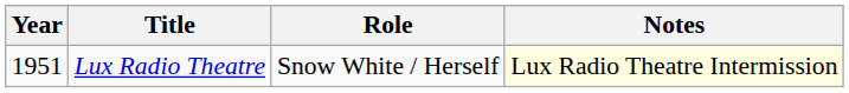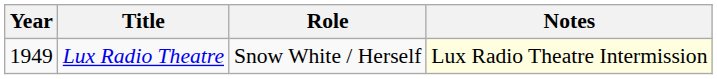 <table class="wikitable sortable">
 <tr>
 <th>Year</th>
 <th>Title</th>
 <th>Role</th>
 <th>Notes</th>
 </tr>
 <tr>
-<td>1951</td>
+<td>1949</td>
 <td><em><a href='#'>Lux Radio Theatre</a></em></td>
 <td>Snow White / Herself</td>
 <td style="background: lightyellow;">Lux Radio Theatre Intermission</td>
 </tr>
 </table>
